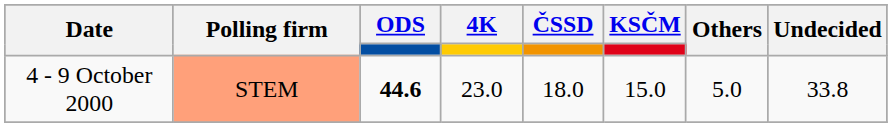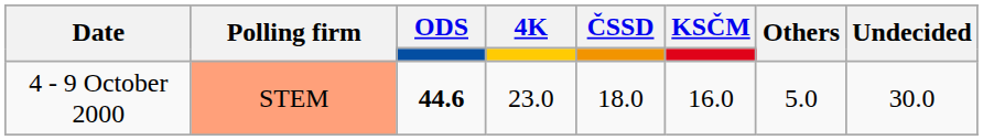 <table class=wikitable style="text-align:center; font-size:85%; line-height:16px;">
 <tr style="background-color:#E9E9E9">
 <th style="width:90px;" rowspan="2">Date</th>
 <th style="width:100px;" rowspan="2">Polling firm</th>
 <th><a href='#'><span>ODS</span></a></th>
 <th><a href='#'><span>4K</span></a></th>
 <th><a href='#'><span>ČSSD</span></a></th>
 <th><a href='#'><span>KSČM</span></a></th>
 <th style="width:40px;" rowspan="2">Others</th>
 <th style="width:40px;" rowspan="2">Undecided</th>
 </tr>
 <tr>
 <th style="background:#034EA2; width:40px;"></th>
 <th style="background:#FFCB03; width:40px;"></th>
 <th style="background:#F29400; width:40px;"></th>
 <th style="background:#E00219; width:40px;"></th>
 </tr>
 <tr>
 <td>4 - 9 October 2000</td>
 <td style="background: lightsalmon;">STEM</td>
 <td><strong>44.6</strong></td>
 <td>23.0</td>
 <td>18.0</td>
-<td>15.0</td>
+<td>16.0</td>
 <td>5.0</td>
-<td>33.8</td>
+<td>30.0</td>
 </tr>
 </table>
